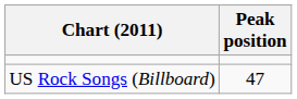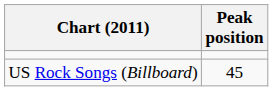 <table class="wikitable">
 <tr>
 <th>Chart (2011)</th>
 <th>Peak<br>position</th>
 </tr>
 <tr>
 <td></td>
 </tr>
 <tr>
 <td>US <a href='#'>Rock Songs</a> (<em>Billboard</em>)</td>
-<td style="text-align:center;">47</td>
+<td style="text-align:center;">45</td>
 </tr>
 </table>
